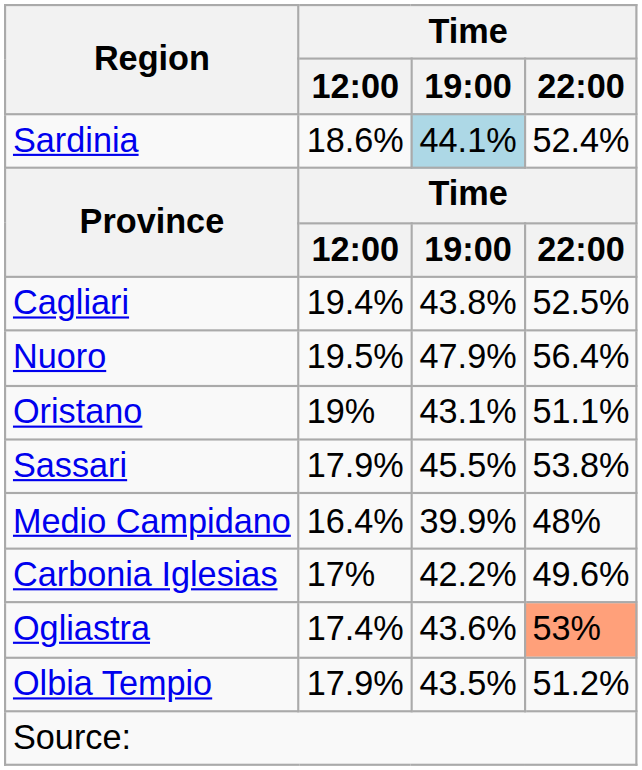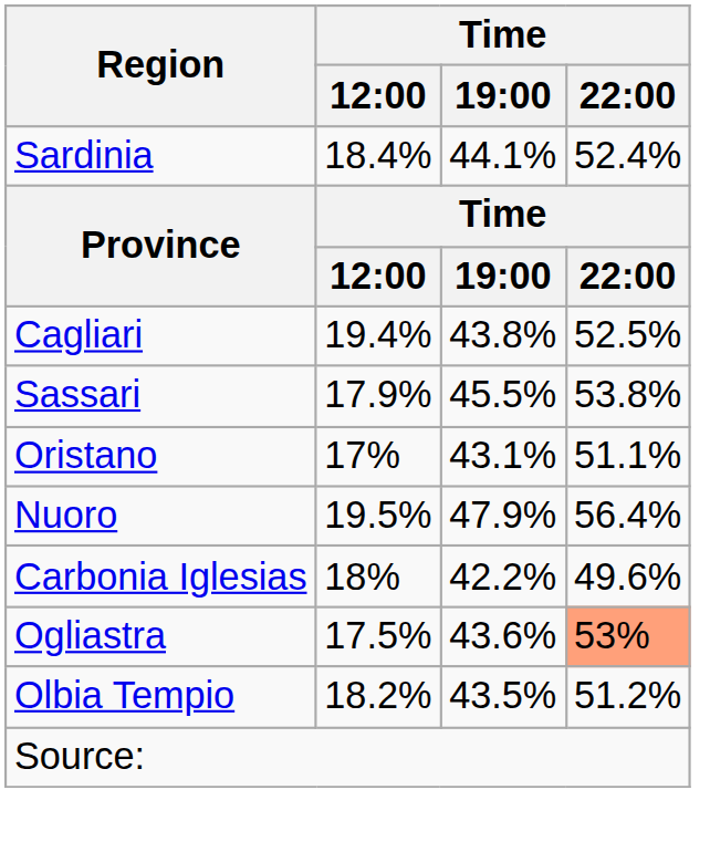 <table class="wikitable" style="text-align:left">
 <tr>
 <th rowspan="2">Region</th>
 <th colspan="3">Time</th>
 </tr>
 <tr>
 <th>12:00</th>
 <th>19:00</th>
 <th>22:00</th>
 </tr>
 <tr>
 <td><a href='#'>Sardinia</a></td>
-<td>18.6%</td>
-<td style="background: lightblue;">44.1%</td>
+<td>18.4%</td>
+<td>44.1%</td>
 <td>52.4%</td>
 </tr>
 <tr>
 <th rowspan="2">Province</th>
 <th colspan="3">Time</th>
 </tr>
 <tr>
 <th>12:00</th>
 <th>19:00</th>
 <th>22:00</th>
 </tr>
 <tr>
 <td><a href='#'>Cagliari</a></td>
 <td>19.4%</td>
 <td>43.8%</td>
 <td>52.5%</td>
 </tr>
 <tr>
+<td><a href='#'>Sassari</a></td>
+<td>17.9%</td>
+<td>45.5%</td>
+<td>53.8%</td>
+</tr>
+<tr>
+<td><a href='#'>Oristano</a></td>
+<td>17%</td>
+<td>43.1%</td>
+<td>51.1%</td>
+</tr>
+<tr>
 <td><a href='#'>Nuoro</a></td>
 <td>19.5%</td>
 <td>47.9%</td>
 <td>56.4%</td>
 </tr>
 <tr>
-<td><a href='#'>Oristano</a></td>
-<td>19%</td>
-<td>43.1%</td>
-<td>51.1%</td>
-</tr>
-<tr>
-<td><a href='#'>Sassari</a></td>
-<td>17.9%</td>
-<td>45.5%</td>
-<td>53.8%</td>
-</tr>
-<tr>
-<td><a href='#'>Medio Campidano</a></td>
-<td>16.4%</td>
-<td>39.9%</td>
-<td>48%</td>
-</tr>
-<tr>
 <td><a href='#'>Carbonia Iglesias</a></td>
-<td>17%</td>
+<td>18%</td>
 <td>42.2%</td>
 <td>49.6%</td>
 </tr>
 <tr>
 <td><a href='#'>Ogliastra</a></td>
-<td>17.4%</td>
+<td>17.5%</td>
 <td>43.6%</td>
 <td style="background: lightsalmon;">53%</td>
 </tr>
 <tr>
 <td><a href='#'>Olbia Tempio</a></td>
-<td>17.9%</td>
+<td>18.2%</td>
 <td>43.5%</td>
 <td>51.2%</td>
 </tr>
 <tr>
 <td colspan="4">Source: </td>
 </tr>
 </table>
